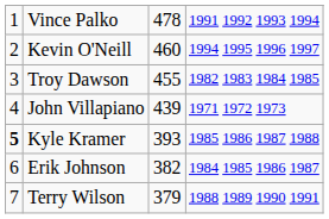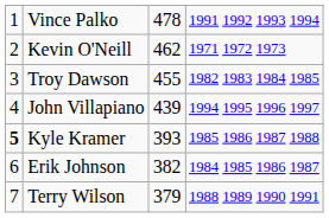 <table class="wikitable">
 <tr>
 </tr>
 <tr>
 <td>1</td>
 <td>Vince Palko</td>
 <td>478</td>
 <td style="font-size:80%;"><a href='#'>1991</a> <a href='#'>1992</a> <a href='#'>1993</a> <a href='#'>1994</a></td>
 </tr>
 <tr>
 <td>2</td>
 <td>Kevin O'Neill</td>
-<td>460</td>
-<td style="font-size:80%;"><a href='#'>1994</a> <a href='#'>1995</a> <a href='#'>1996</a> <a href='#'>1997</a></td>
+<td>462</td>
+<td style="font-size:80%;"><a href='#'>1971</a> <a href='#'>1972</a> <a href='#'>1973</a></td>
 </tr>
 <tr>
 <td>3</td>
 <td>Troy Dawson</td>
 <td>455</td>
 <td style="font-size:80%;"><a href='#'>1982</a> <a href='#'>1983</a> <a href='#'>1984</a> <a href='#'>1985</a></td>
 </tr>
 <tr>
 <td>4</td>
 <td>John Villapiano</td>
 <td>439</td>
-<td style="font-size:80%;"><a href='#'>1971</a> <a href='#'>1972</a> <a href='#'>1973</a></td>
+<td style="font-size:80%;"><a href='#'>1994</a> <a href='#'>1995</a> <a href='#'>1996</a> <a href='#'>1997</a></td>
 </tr>
 <tr>
 <td><strong>5</strong></td>
 <td>Kyle Kramer</td>
 <td>393</td>
 <td style="font-size:80%;"><a href='#'>1985</a> <a href='#'>1986</a> <a href='#'>1987</a> <a href='#'>1988</a></td>
 </tr>
 <tr>
 <td>6</td>
 <td>Erik Johnson</td>
 <td>382</td>
 <td style="font-size:80%;"><a href='#'>1984</a> <a href='#'>1985</a> <a href='#'>1986</a> <a href='#'>1987</a></td>
 </tr>
 <tr>
 <td>7</td>
 <td>Terry Wilson</td>
 <td>379</td>
 <td style="font-size:80%;"><a href='#'>1988</a> <a href='#'>1989</a> <a href='#'>1990</a> <a href='#'>1991</a></td>
 </tr>
 </table>
